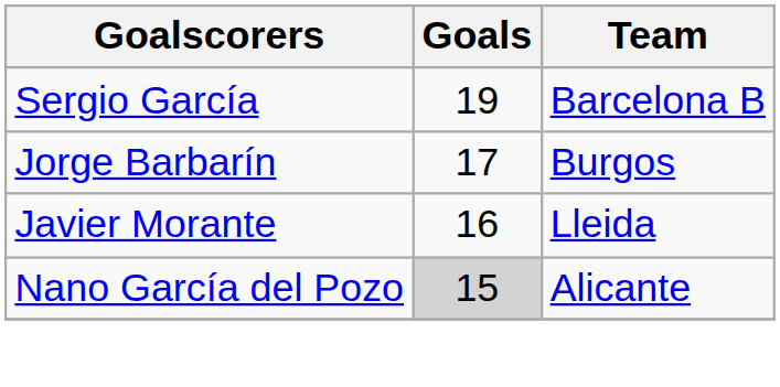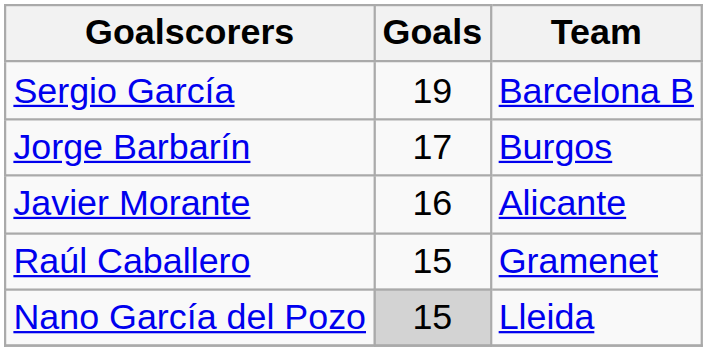 <table class="wikitable sortable">
 <tr>
 <th>Goalscorers</th>
 <th>Goals</th>
 <th>Team</th>
 </tr>
 <tr>
 <td> <a href='#'>Sergio García</a></td>
 <td align=center>19</td>
 <td><a href='#'>Barcelona B</a></td>
 </tr>
 <tr>
 <td> <a href='#'>Jorge Barbarín</a></td>
 <td align=center>17</td>
 <td><a href='#'>Burgos</a></td>
 </tr>
 <tr>
 <td> <a href='#'>Javier Morante</a></td>
 <td align=center>16</td>
-<td><a href='#'>Lleida</a></td>
+<td><a href='#'>Alicante</a></td>
+</tr>
+<tr>
+<td> <a href='#'>Raúl Caballero</a></td>
+<td align=center>15</td>
+<td><a href='#'>Gramenet</a></td>
 </tr>
 <tr>
 <td> <a href='#'>Nano García del Pozo</a></td>
 <td align=center style="background: lightgrey;">15</td>
-<td><a href='#'>Alicante</a></td>
+<td><a href='#'>Lleida</a></td>
 </tr>
 <tr>
 </tr>
 </table>
